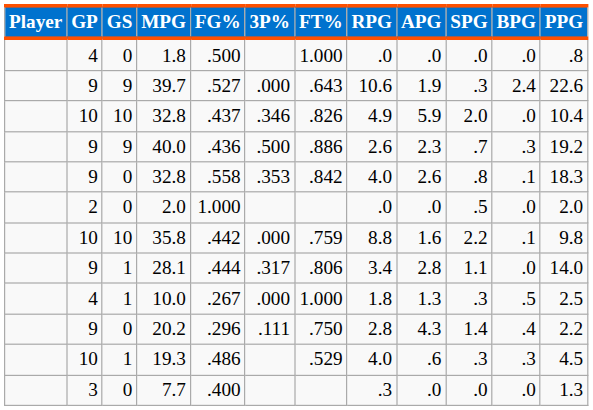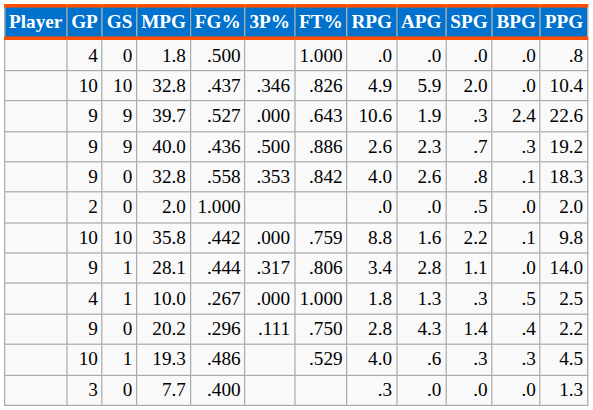 <table class="wikitable sortable" style="text-align:right;">
 <tr>
 <th style="background:#0072CE; color:#FFFFFF; border-top:#FE5000 3px solid; border-bottom:#FE5000 3px solid;">Player</th>
 <th style="background:#0072CE; color:#FFFFFF; border-top:#FE5000 3px solid; border-bottom:#FE5000 3px solid;">GP</th>
 <th style="background:#0072CE; color:#FFFFFF; border-top:#FE5000 3px solid; border-bottom:#FE5000 3px solid;">GS</th>
 <th style="background:#0072CE; color:#FFFFFF; border-top:#FE5000 3px solid; border-bottom:#FE5000 3px solid;">MPG</th>
 <th style="background:#0072CE; color:#FFFFFF; border-top:#FE5000 3px solid; border-bottom:#FE5000 3px solid;">FG%</th>
 <th style="background:#0072CE; color:#FFFFFF; border-top:#FE5000 3px solid; border-bottom:#FE5000 3px solid;">3P%</th>
 <th style="background:#0072CE; color:#FFFFFF; border-top:#FE5000 3px solid; border-bottom:#FE5000 3px solid;">FT%</th>
 <th style="background:#0072CE; color:#FFFFFF; border-top:#FE5000 3px solid; border-bottom:#FE5000 3px solid;">RPG</th>
 <th style="background:#0072CE; color:#FFFFFF; border-top:#FE5000 3px solid; border-bottom:#FE5000 3px solid;">APG</th>
 <th style="background:#0072CE; color:#FFFFFF; border-top:#FE5000 3px solid; border-bottom:#FE5000 3px solid;">SPG</th>
 <th style="background:#0072CE; color:#FFFFFF; border-top:#FE5000 3px solid; border-bottom:#FE5000 3px solid;">BPG</th>
 <th style="background:#0072CE; color:#FFFFFF; border-top:#FE5000 3px solid; border-bottom:#FE5000 3px solid;">PPG</th>
 </tr>
 <tr>
 <td style="text-align:left;"></td>
 <td>4</td>
 <td>0</td>
 <td>1.8</td>
 <td>.500</td>
 <td></td>
 <td>1.000</td>
 <td>.0</td>
 <td>.0</td>
 <td>.0</td>
 <td>.0</td>
 <td>.8</td>
 </tr>
 <tr>
 <td style="text-align:left;"></td>
+<td>10</td>
+<td>10</td>
+<td>32.8</td>
+<td>.437</td>
+<td>.346</td>
+<td>.826</td>
+<td>4.9</td>
+<td>5.9</td>
+<td>2.0</td>
+<td>.0</td>
+<td>10.4</td>
+</tr>
+<tr>
+<td style="text-align:left;"></td>
 <td>9</td>
 <td>9</td>
 <td>39.7</td>
 <td>.527</td>
 <td>.000</td>
 <td>.643</td>
 <td>10.6</td>
 <td>1.9</td>
 <td>.3</td>
 <td>2.4</td>
 <td>22.6</td>
-</tr>
-<tr>
-<td style="text-align:left;"></td>
-<td>10</td>
-<td>10</td>
-<td>32.8</td>
-<td>.437</td>
-<td>.346</td>
-<td>.826</td>
-<td>4.9</td>
-<td>5.9</td>
-<td>2.0</td>
-<td>.0</td>
-<td>10.4</td>
 </tr>
 <tr>
 <td style="text-align:left;"></td>
 <td>9</td>
 <td>9</td>
 <td>40.0</td>
 <td>.436</td>
 <td>.500</td>
 <td>.886</td>
 <td>2.6</td>
 <td>2.3</td>
 <td>.7</td>
 <td>.3</td>
 <td>19.2</td>
 </tr>
 <tr>
 <td style="text-align:left;"></td>
 <td>9</td>
 <td>0</td>
 <td>32.8</td>
 <td>.558</td>
 <td>.353</td>
 <td>.842</td>
 <td>4.0</td>
 <td>2.6</td>
 <td>.8</td>
 <td>.1</td>
 <td>18.3</td>
 </tr>
 <tr>
 <td style="text-align:left;"></td>
 <td>2</td>
 <td>0</td>
 <td>2.0</td>
 <td>1.000</td>
 <td></td>
 <td></td>
 <td>.0</td>
 <td>.0</td>
 <td>.5</td>
 <td>.0</td>
 <td>2.0</td>
 </tr>
 <tr>
 <td style="text-align:left;"></td>
 <td>10</td>
 <td>10</td>
 <td>35.8</td>
 <td>.442</td>
 <td>.000</td>
 <td>.759</td>
 <td>8.8</td>
 <td>1.6</td>
 <td>2.2</td>
 <td>.1</td>
 <td>9.8</td>
 </tr>
 <tr>
 <td style="text-align:left;"></td>
 <td>9</td>
 <td>1</td>
 <td>28.1</td>
 <td>.444</td>
 <td>.317</td>
 <td>.806</td>
 <td>3.4</td>
 <td>2.8</td>
 <td>1.1</td>
 <td>.0</td>
 <td>14.0</td>
 </tr>
 <tr>
 <td style="text-align:left;"></td>
 <td>4</td>
 <td>1</td>
 <td>10.0</td>
 <td>.267</td>
 <td>.000</td>
 <td>1.000</td>
 <td>1.8</td>
 <td>1.3</td>
 <td>.3</td>
 <td>.5</td>
 <td>2.5</td>
 </tr>
 <tr>
 <td style="text-align:left;"></td>
 <td>9</td>
 <td>0</td>
 <td>20.2</td>
 <td>.296</td>
 <td>.111</td>
 <td>.750</td>
 <td>2.8</td>
 <td>4.3</td>
 <td>1.4</td>
 <td>.4</td>
 <td>2.2</td>
 </tr>
 <tr>
 <td style="text-align:left;"></td>
 <td>10</td>
 <td>1</td>
 <td>19.3</td>
 <td>.486</td>
 <td></td>
 <td>.529</td>
 <td>4.0</td>
 <td>.6</td>
 <td>.3</td>
 <td>.3</td>
 <td>4.5</td>
 </tr>
 <tr>
 <td style="text-align:left;"></td>
 <td>3</td>
 <td>0</td>
 <td>7.7</td>
 <td>.400</td>
 <td></td>
 <td></td>
 <td>.3</td>
 <td>.0</td>
 <td>.0</td>
 <td>.0</td>
 <td>1.3</td>
 </tr>
 </table>
